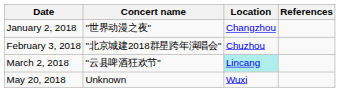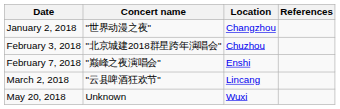 <table class="wikitable">
 <tr>
 <th>Date</th>
 <th>Concert name</th>
 <th>Location</th>
 <th>References</th>
 </tr>
 <tr>
 <td>January 2, 2018</td>
 <td>"世界动漫之夜"</td>
 <td><a href='#'>Changzhou</a></td>
 <td></td>
 </tr>
 <tr>
 <td>February 3, 2018</td>
 <td>"北京城建2018群星跨年演唱会"</td>
 <td><a href='#'>Chuzhou</a></td>
 <td></td>
 </tr>
 <tr>
+<td>February 7, 2018</td>
+<td>"巅峰之夜演唱会"</td>
+<td><a href='#'>Enshi</a></td>
+<td></td>
+</tr>
+<tr>
 <td>March 2, 2018</td>
 <td>"云县啤酒狂欢节"</td>
-<td style="background: paleturquoise;"><a href='#'>Lincang</a></td>
+<td><a href='#'>Lincang</a></td>
 <td></td>
 </tr>
 <tr>
 <td>May 20, 2018</td>
 <td>Unknown</td>
 <td><a href='#'>Wuxi</a></td>
 <td></td>
 </tr>
 </table>
